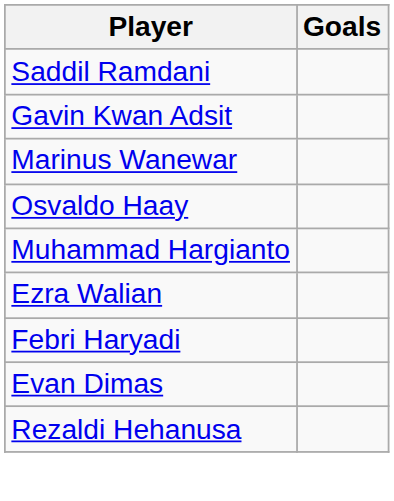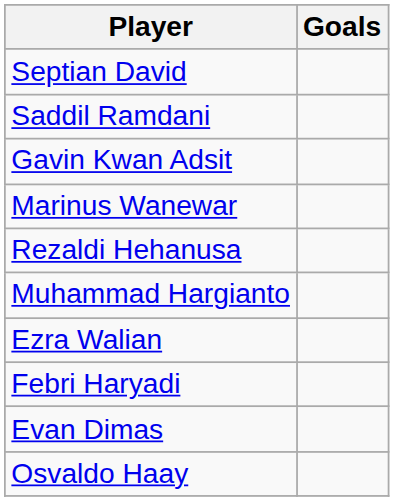 <table class="wikitable sortable" style="text-align: left;">
 <tr>
 <th>Player</th>
 <th>Goals</th>
+</tr>
+<tr>
+<td><a href='#'>Septian David</a></td>
+<td></td>
 </tr>
 <tr>
 <td><a href='#'>Saddil Ramdani</a></td>
 <td></td>
 </tr>
 <tr>
 <td><a href='#'>Gavin Kwan Adsit</a></td>
 <td></td>
 </tr>
 <tr>
 <td><a href='#'>Marinus Wanewar</a></td>
 <td></td>
 </tr>
 <tr>
-<td><a href='#'>Osvaldo Haay</a></td>
+<td><a href='#'>Rezaldi Hehanusa</a></td>
 <td></td>
 </tr>
 <tr>
 <td><a href='#'>Muhammad Hargianto</a></td>
 <td></td>
 </tr>
 <tr>
 <td><a href='#'>Ezra Walian</a></td>
 <td></td>
 </tr>
 <tr>
 <td><a href='#'>Febri Haryadi</a></td>
 <td></td>
 </tr>
 <tr>
 <td><a href='#'>Evan Dimas</a></td>
 <td></td>
 </tr>
 <tr>
-<td><a href='#'>Rezaldi Hehanusa</a></td>
+<td><a href='#'>Osvaldo Haay</a></td>
 <td></td>
 </tr>
 </table>
